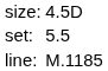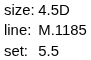 <table style="margin-left:40px;">
 <tr>
 <td>size:</td>
 <td>4.5D</td>
 </tr>
 <tr>
+<td>line:</td>
+<td>M.1185</td>
+</tr>
+<tr>
 <td>set:</td>
 <td>5.5</td>
 </tr>
-<tr>
-<td>line:</td>
-<td>M.1185</td>
-</tr>
 </table>
